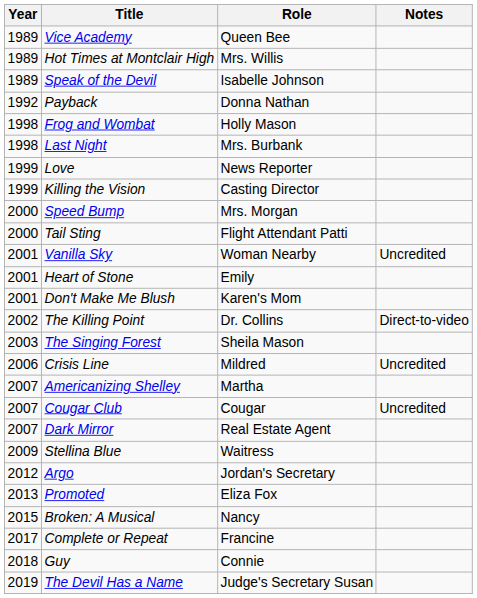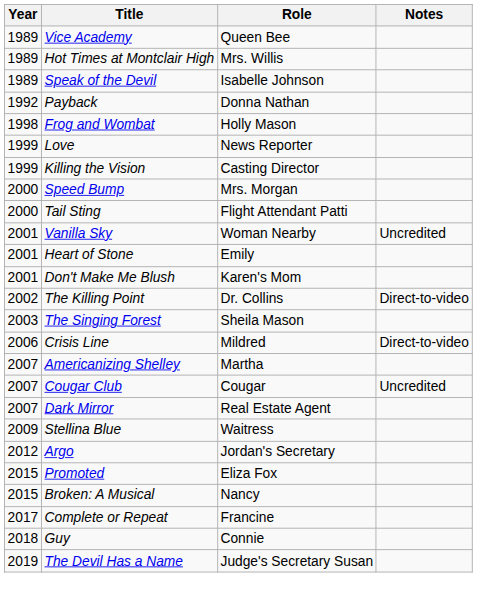 <table class="wikitable sortable">
 <tr>
 <th>Year</th>
 <th>Title</th>
 <th>Role</th>
 <th>Notes</th>
 </tr>
 <tr>
 <td>1989</td>
 <td><em><a href='#'>Vice Academy</a></em></td>
 <td>Queen Bee</td>
 <td></td>
 </tr>
 <tr>
 <td>1989</td>
 <td><em>Hot Times at Montclair High</em></td>
 <td>Mrs. Willis</td>
 <td></td>
 </tr>
 <tr>
 <td>1989</td>
 <td><a href='#'><em>Speak of the Devil</em></a></td>
 <td>Isabelle Johnson</td>
 <td></td>
 </tr>
 <tr>
 <td>1992</td>
 <td><em>Payback</em></td>
 <td>Donna Nathan</td>
 <td></td>
 </tr>
 <tr>
 <td>1998</td>
 <td><em><a href='#'>Frog and Wombat</a></em></td>
 <td>Holly Mason</td>
-<td></td>
-</tr>
-<tr>
-<td>1998</td>
-<td><a href='#'><em>Last Night</em></a></td>
-<td>Mrs. Burbank</td>
 <td></td>
 </tr>
 <tr>
 <td>1999</td>
 <td><em>Love</em></td>
 <td>News Reporter</td>
 <td></td>
 </tr>
 <tr>
 <td>1999</td>
 <td><em>Killing the Vision</em></td>
 <td>Casting Director</td>
 <td></td>
 </tr>
 <tr>
 <td>2000</td>
 <td><em><a href='#'>Speed Bump</a></em></td>
 <td>Mrs. Morgan</td>
 <td></td>
 </tr>
 <tr>
 <td>2000</td>
 <td><em>Tail Sting</em></td>
 <td>Flight Attendant Patti</td>
 <td></td>
 </tr>
 <tr>
 <td>2001</td>
 <td><em><a href='#'>Vanilla Sky</a></em></td>
 <td>Woman Nearby</td>
 <td>Uncredited</td>
 </tr>
 <tr>
 <td>2001</td>
 <td><em>Heart of Stone</em></td>
 <td>Emily</td>
 <td></td>
 </tr>
 <tr>
 <td>2001</td>
 <td><em>Don't Make Me Blush</em></td>
 <td>Karen's Mom</td>
 <td></td>
 </tr>
 <tr>
 <td>2002</td>
 <td><em>The Killing Point</em></td>
 <td>Dr. Collins</td>
 <td>Direct-to-video</td>
 </tr>
 <tr>
 <td>2003</td>
 <td><em><a href='#'>The Singing Forest</a></em></td>
 <td>Sheila Mason</td>
 <td></td>
 </tr>
 <tr>
 <td>2006</td>
 <td><em>Crisis Line</em></td>
 <td>Mildred</td>
-<td>Uncredited</td>
+<td>Direct-to-video</td>
 </tr>
 <tr>
 <td>2007</td>
 <td><em><a href='#'>Americanizing Shelley</a></em></td>
 <td>Martha</td>
 <td></td>
 </tr>
 <tr>
 <td>2007</td>
 <td><em><a href='#'>Cougar Club</a></em></td>
 <td>Cougar</td>
 <td>Uncredited</td>
 </tr>
 <tr>
 <td>2007</td>
 <td><a href='#'><em>Dark Mirror</em></a></td>
 <td>Real Estate Agent</td>
 <td></td>
 </tr>
 <tr>
 <td>2009</td>
 <td><em>Stellina Blue</em></td>
 <td>Waitress</td>
 <td></td>
 </tr>
 <tr>
 <td>2012</td>
 <td><a href='#'><em>Argo</em></a></td>
 <td>Jordan's Secretary</td>
 <td></td>
 </tr>
 <tr>
-<td>2013</td>
+<td>2015</td>
 <td><a href='#'><em>Promoted</em></a></td>
 <td>Eliza Fox</td>
 <td></td>
 </tr>
 <tr>
 <td>2015</td>
 <td><em>Broken: A Musical</em></td>
 <td>Nancy</td>
 <td></td>
 </tr>
 <tr>
 <td>2017</td>
 <td><em>Complete or Repeat</em></td>
 <td>Francine</td>
 <td></td>
 </tr>
 <tr>
 <td>2018</td>
 <td><em>Guy</em></td>
 <td>Connie</td>
 <td></td>
 </tr>
 <tr>
 <td>2019</td>
 <td><em><a href='#'>The Devil Has a Name</a></em></td>
 <td>Judge's Secretary Susan</td>
 <td></td>
 </tr>
 </table>
